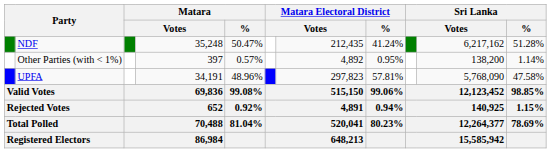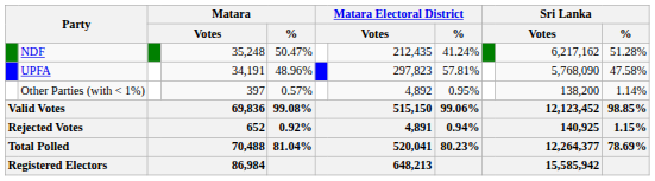 <table class="wikitable">
 <tr>
 <th colspan="2" width="144px"rowspan="2">Party</th>
 <th colspan="3" width="216px">Matara</th>
 <th colspan="3" width="216px"><a href='#'>Matara Electoral District</a></th>
 <th colspan="3" width="216px">Sri Lanka</th>
 </tr>
 <tr>
 <th colspan="2" width="144px">Votes</th>
 <th>%</th>
 <th colspan="2" width="144px">Votes</th>
 <th>%</th>
 <th colspan="2" width="144px">Votes</th>
 <th>%</th>
 </tr>
 <tr>
 <td style="background-color:green;" width="10px"></td>
 <td style="text-align:left;"><a href='#'>NDF</a></td>
 <td style="background-color:green;" width="10px"></td>
 <td style="text-align:right;">35,248</td>
 <td style="text-align:right;">50.47%</td>
 <td style="background-color:white;" width="10px"></td>
 <td style="text-align:right;">212,435</td>
 <td style="text-align:right;">41.24%</td>
 <td style="background-color:green;" width="10px"></td>
 <td style="text-align:right;">6,217,162</td>
 <td style="text-align:right;">51.28%</td>
 </tr>
 <tr>
+<td style="background-color:blue;" width="10px"></td>
+<td style="text-align:left;"><a href='#'>UPFA</a></td>
+<td style="background-color:white;" width="10px"></td>
+<td style="text-align:right;">34,191</td>
+<td style="text-align:right;">48.96%</td>
+<td style="background-color:blue;" width="10px"></td>
+<td style="text-align:right;">297,823</td>
+<td style="text-align:right;">57.81%</td>
+<td style="background-color:white;" width="10px"></td>
+<td style="text-align:right;">5,768,090</td>
+<td style="text-align:right;">47.58%</td>
+</tr>
+<tr>
 <td style="background-color:white;" width="10px"></td>
 <td style="text-align:left;">Other Parties (with < 1%)</td>
 <td style="background-color:white;" width="10px"></td>
 <td style="text-align:right;">397</td>
 <td style="text-align:right;">0.57%</td>
 <td style="background-color:white;" width="10px"></td>
 <td style="text-align:right;">4,892</td>
 <td style="text-align:right;">0.95%</td>
 <td style="background-color:white;" width="10px"></td>
 <td style="text-align:right;">138,200</td>
 <td style="text-align:right;">1.14%</td>
-</tr>
-<tr>
-<td style="background-color:blue;" width="10px"></td>
-<td style="text-align:left;"><a href='#'>UPFA</a></td>
-<td style="background-color:white;" width="10px"></td>
-<td style="text-align:right;">34,191</td>
-<td style="text-align:right;">48.96%</td>
-<td style="background-color:blue;" width="10px"></td>
-<td style="text-align:right;">297,823</td>
-<td style="text-align:right;">57.81%</td>
-<td style="background-color:white;" width="10px"></td>
-<td style="text-align:right;">5,768,090</td>
-<td style="text-align:right;">47.58%</td>
 </tr>
 <tr>
 <th colspan="2" width="144px"style="text-align:left;">Valid Votes</th>
 <th style="text-align:right;"colspan="2" width="144px">69,836</th>
 <th style="text-align:right;">99.08%</th>
 <th style="text-align:right;"colspan="2" width="144px">515,150</th>
 <th style="text-align:right;">99.06%</th>
 <th style="text-align:right;"colspan="2" width="144px">12,123,452</th>
 <th style="text-align:right;">98.85%</th>
 </tr>
 <tr>
 <th colspan="2" width="144px"style="text-align:left;">Rejected Votes</th>
 <th style="text-align:right;"colspan="2" width="144px">652</th>
 <th style="text-align:right;">0.92%</th>
 <th style="text-align:right;"colspan="2" width="144px">4,891</th>
 <th style="text-align:right;">0.94%</th>
 <th style="text-align:right;"colspan="2" width="144px">140,925</th>
 <th style="text-align:right;">1.15%</th>
 </tr>
 <tr>
 <th colspan="2" width="144px"style="text-align:left;">Total Polled</th>
 <th style="text-align:right;"colspan="2" width="144px">70,488</th>
 <th style="text-align:right;">81.04%</th>
 <th style="text-align:right;"colspan="2" width="144px">520,041</th>
 <th style="text-align:right;">80.23%</th>
 <th style="text-align:right;"colspan="2" width="144px">12,264,377</th>
 <th style="text-align:right;">78.69%</th>
 </tr>
 <tr>
 <th colspan="2" width="144px"style="text-align:left;">Registered Electors</th>
 <th style="text-align:right;"colspan="2" width="144px">86,984</th>
 <th></th>
 <th style="text-align:right;"colspan="2" width="144px">648,213</th>
 <th></th>
 <th style="text-align:right;"colspan="2" width="144px">15,585,942</th>
 <th></th>
 </tr>
 </table>
